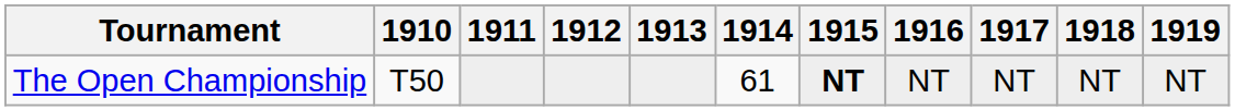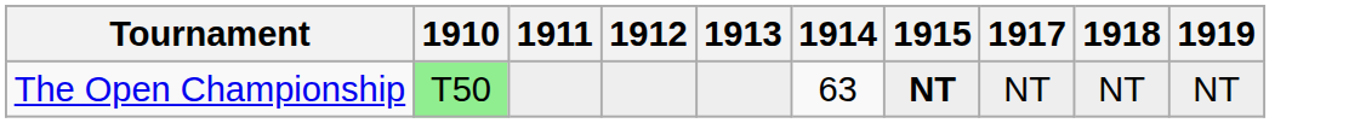 <table class="wikitable" style="font-size:95%;text-align:center;">
 <tr>
 <th>Tournament</th>
 <th>1910</th>
 <th>1911</th>
 <th>1912</th>
 <th>1913</th>
 <th>1914</th>
 <th>1915</th>
-<th>1916</th>
 <th>1917</th>
 <th>1918</th>
 <th>1919</th>
 </tr>
 <tr>
 <td align=left><a href='#'>The Open Championship</a></td>
-<td>T50</td>
+<td style="background: lightgreen;">T50</td>
 <td style="background:#eeeeee;"></td>
 <td style="background:#eeeeee;"></td>
 <td style="background:#eeeeee;"></td>
-<td>61</td>
+<td>63</td>
 <td style="background:#eeeeee;"><strong>NT</strong></td>
-<td style="background:#eeeeee;">NT</td>
 <td style="background:#eeeeee;">NT</td>
 <td style="background:#eeeeee;">NT</td>
 <td style="background:#eeeeee;">NT</td>
 </tr>
 </table>
